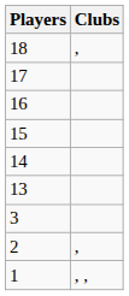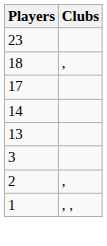 <table class="wikitable">
 <tr>
 <th>Players</th>
 <th>Clubs</th>
+</tr>
+<tr>
+<td>23</td>
+<td></td>
 </tr>
 <tr>
 <td>18</td>
 <td>, </td>
 </tr>
 <tr>
 <td>17</td>
-<td></td>
-</tr>
-<tr>
-<td>16</td>
-<td></td>
-</tr>
-<tr>
-<td>15</td>
 <td></td>
 </tr>
 <tr>
 <td>14</td>
 <td></td>
 </tr>
 <tr>
 <td>13</td>
 <td></td>
 </tr>
 <tr>
 <td>3</td>
 <td><em></em></td>
 </tr>
 <tr>
 <td>2</td>
 <td><em></em>, <em></em></td>
 </tr>
 <tr>
 <td>1</td>
 <td><em></em>, <em></em>, <em></em></td>
 </tr>
 </table>
